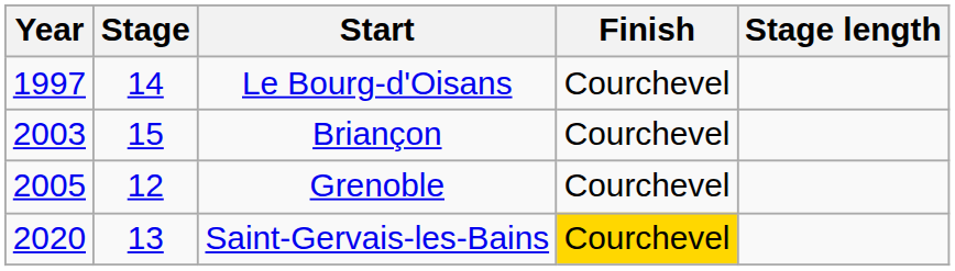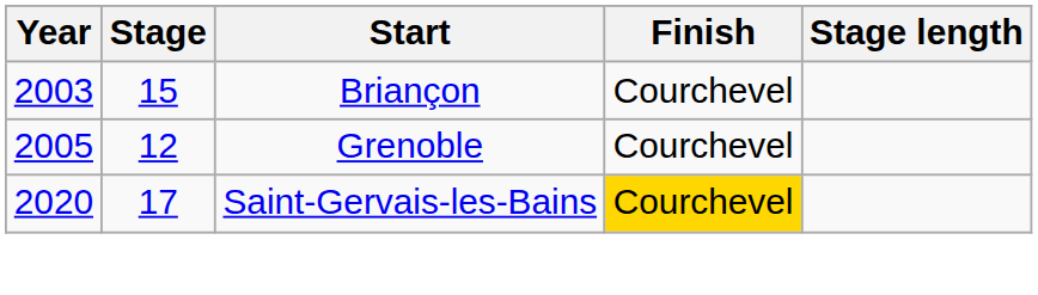 <table class="wikitable" style="text-align: center;">
 <tr>
 <th>Year</th>
 <th>Stage</th>
 <th>Start</th>
 <th>Finish</th>
 <th>Stage length</th>
-</tr>
-<tr>
-<td><a href='#'>1997</a></td>
-<td><a href='#'>14</a></td>
-<td><a href='#'>Le Bourg-d'Oisans</a></td>
-<td>Courchevel</td>
-<td></td>
 </tr>
 <tr>
 <td><a href='#'>2003</a></td>
 <td><a href='#'>15</a></td>
 <td><a href='#'>Briançon</a></td>
 <td>Courchevel</td>
 <td></td>
 </tr>
 <tr>
 <td><a href='#'>2005</a></td>
 <td><a href='#'>12</a></td>
 <td><a href='#'>Grenoble</a></td>
 <td>Courchevel</td>
 <td></td>
 </tr>
 <tr>
 <td><a href='#'>2020</a></td>
-<td><a href='#'>13</a></td>
+<td><a href='#'>17</a></td>
 <td><a href='#'>Saint-Gervais-les-Bains</a></td>
 <td style="background: gold;">Courchevel</td>
 <td></td>
 </tr>
 </table>
